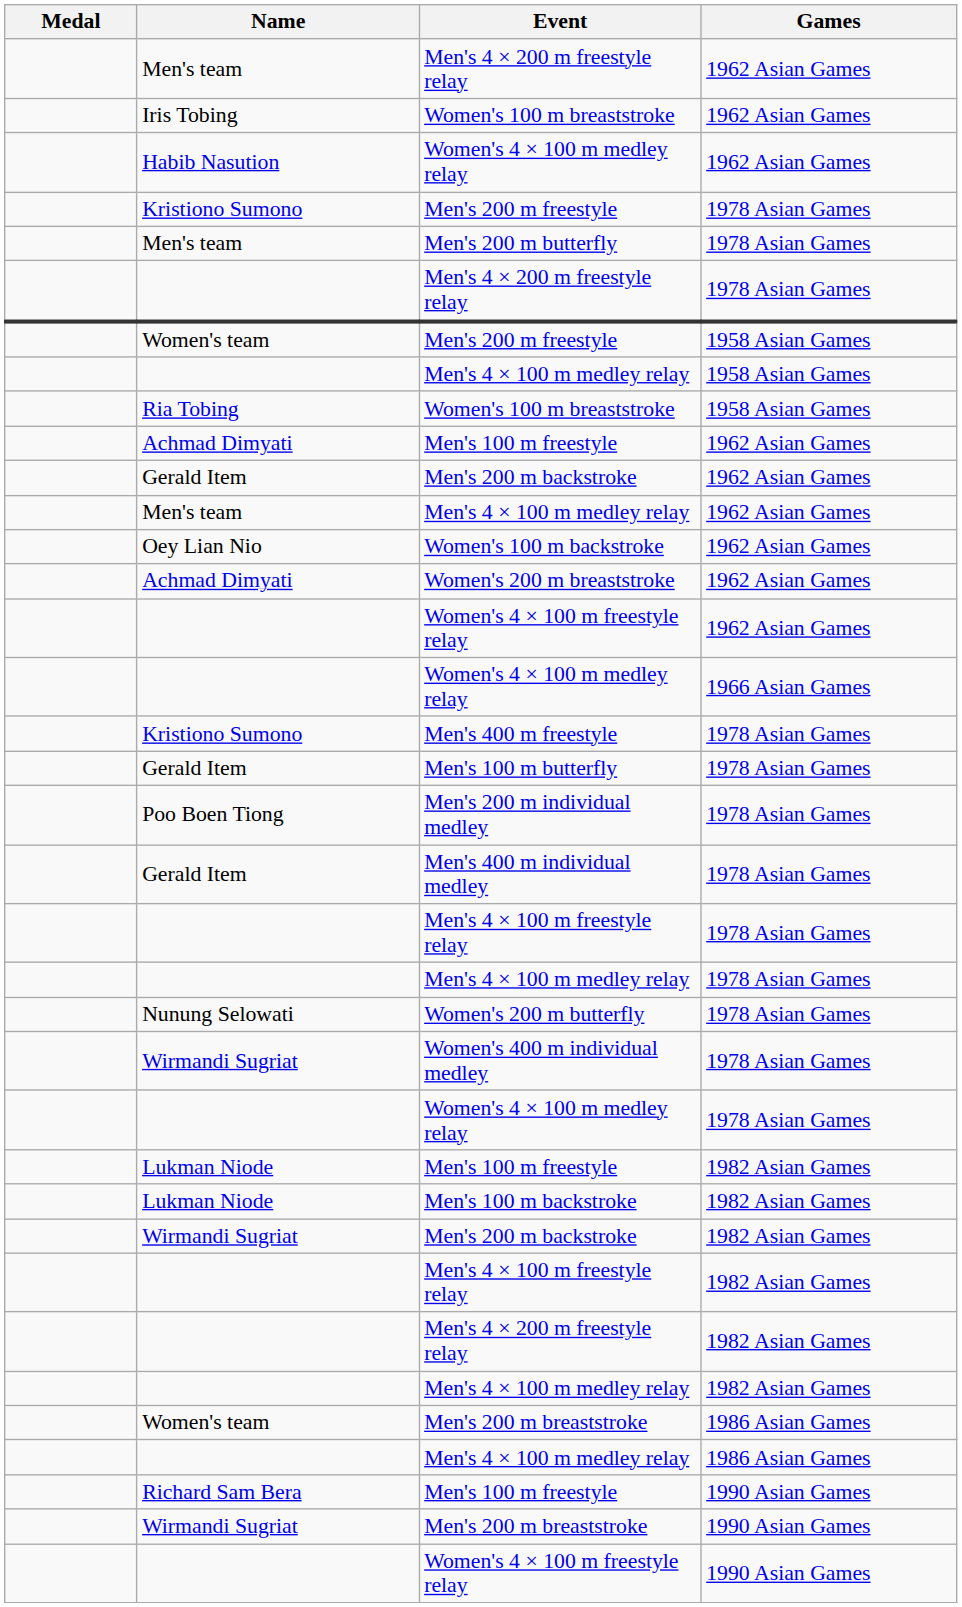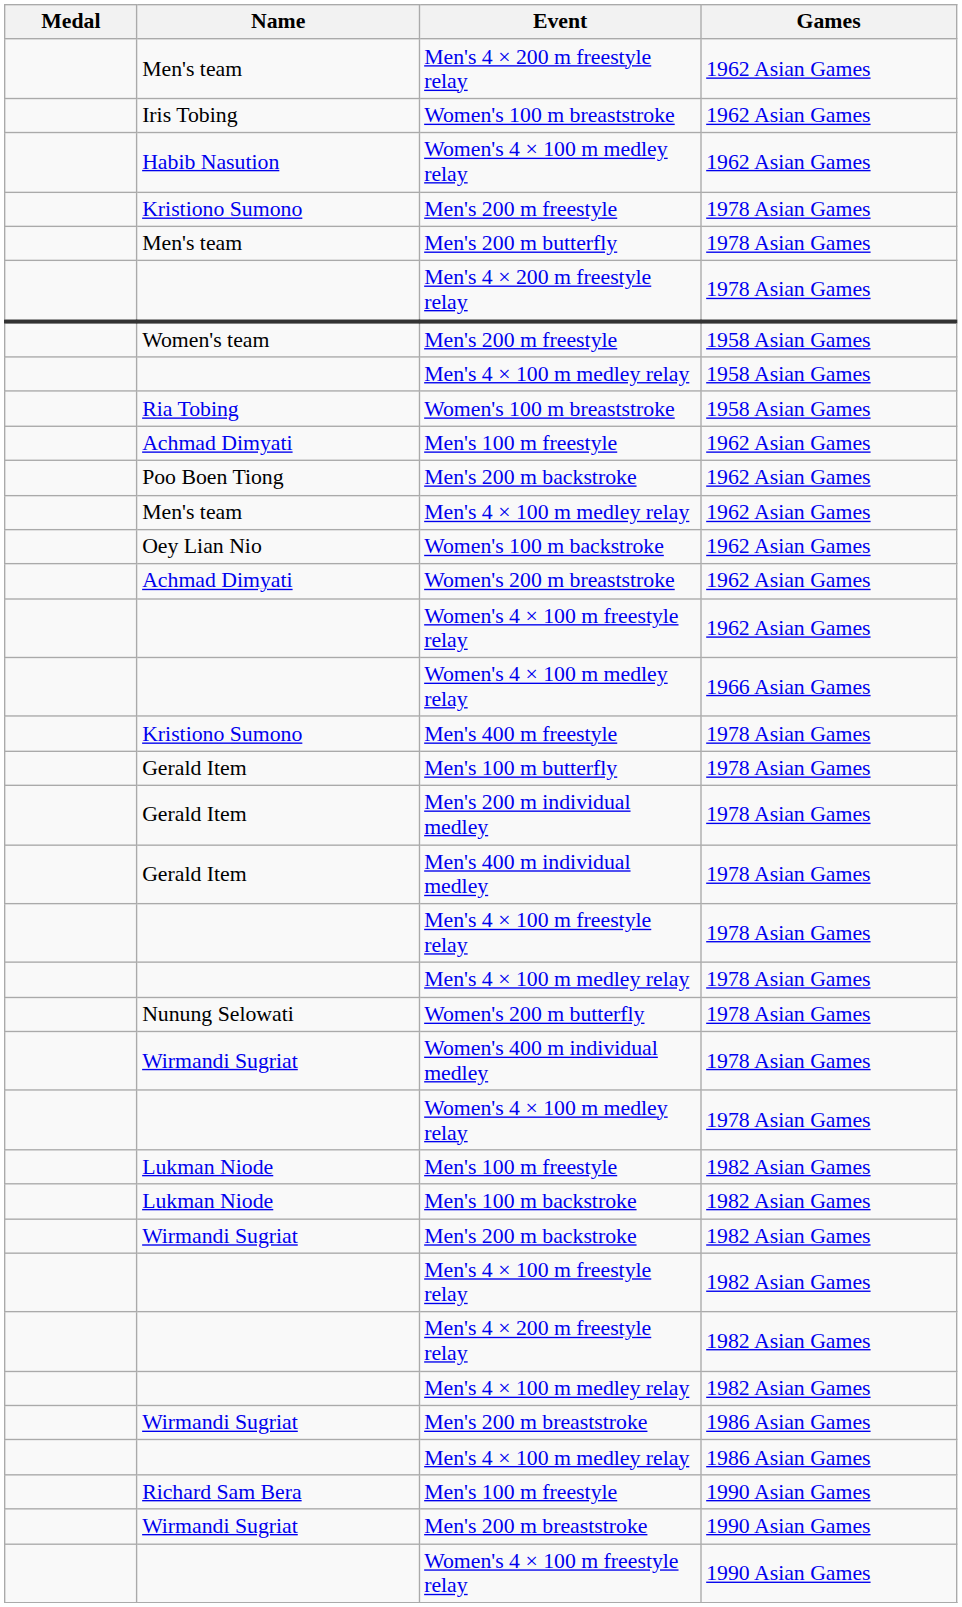 <table class="wikitable sortable" style="font-size:100%">
 <tr>
 <th width="90">Medal</th>
 <th width="200">Name</th>
 <th width="200">Event</th>
 <th width="180">Games</th>
 </tr>
 <tr>
 <td></td>
 <td>Men's team</td>
 <td><a href='#'>Men's 4 × 200 m freestyle relay</a></td>
 <td><a href='#'>1962 Asian Games</a></td>
 </tr>
 <tr>
 <td></td>
 <td>Iris Tobing</td>
 <td><a href='#'>Women's 100 m breaststroke</a></td>
 <td><a href='#'>1962 Asian Games</a></td>
 </tr>
 <tr>
 <td></td>
 <td><a href='#'>Habib Nasution</a></td>
 <td><a href='#'>Women's 4 × 100 m medley relay</a></td>
 <td><a href='#'>1962 Asian Games</a></td>
 </tr>
 <tr>
 <td></td>
 <td><a href='#'>Kristiono Sumono</a></td>
 <td><a href='#'>Men's 200 m freestyle</a></td>
 <td><a href='#'>1978 Asian Games</a></td>
 </tr>
 <tr>
 <td></td>
 <td>Men's team</td>
 <td><a href='#'>Men's 200 m butterfly</a></td>
 <td><a href='#'>1978 Asian Games</a></td>
 </tr>
 <tr>
 <td></td>
 <td><br></td>
 <td><a href='#'>Men's 4 × 200 m freestyle relay</a></td>
 <td><a href='#'>1978 Asian Games</a></td>
 </tr>
 <tr style="border-top: 3px solid #333333;">
 <td></td>
 <td>Women's team<br></td>
 <td><a href='#'>Men's 200 m freestyle</a></td>
 <td><a href='#'>1958 Asian Games</a></td>
 </tr>
 <tr>
 <td></td>
 <td><br></td>
 <td><a href='#'>Men's 4 × 100 m medley relay</a></td>
 <td><a href='#'>1958 Asian Games</a></td>
 </tr>
 <tr>
 <td></td>
 <td><a href='#'>Ria Tobing</a></td>
 <td><a href='#'>Women's 100 m breaststroke</a></td>
 <td><a href='#'>1958 Asian Games</a></td>
 </tr>
 <tr>
 <td></td>
 <td><a href='#'>Achmad Dimyati</a></td>
 <td><a href='#'>Men's 100 m freestyle</a></td>
 <td><a href='#'>1962 Asian Games</a></td>
 </tr>
 <tr>
 <td></td>
-<td>Gerald Item</td>
+<td>Poo Boen Tiong</td>
 <td><a href='#'>Men's 200 m backstroke</a></td>
 <td><a href='#'>1962 Asian Games</a></td>
 </tr>
 <tr>
 <td></td>
 <td>Men's team<br></td>
 <td><a href='#'>Men's 4 × 100 m medley relay</a></td>
 <td><a href='#'>1962 Asian Games</a></td>
 </tr>
 <tr>
 <td></td>
 <td>Oey Lian Nio</td>
 <td><a href='#'>Women's 100 m backstroke</a></td>
 <td><a href='#'>1962 Asian Games</a></td>
 </tr>
 <tr>
 <td></td>
 <td><a href='#'>Achmad Dimyati</a></td>
 <td><a href='#'>Women's 200 m breaststroke</a></td>
 <td><a href='#'>1962 Asian Games</a></td>
 </tr>
 <tr>
 <td></td>
 <td><br></td>
 <td><a href='#'>Women's 4 × 100 m freestyle relay</a></td>
 <td><a href='#'>1962 Asian Games</a></td>
 </tr>
 <tr>
 <td></td>
 <td><br></td>
 <td><a href='#'>Women's 4 × 100 m medley relay</a></td>
 <td><a href='#'>1966 Asian Games</a></td>
 </tr>
 <tr>
 <td></td>
 <td><a href='#'>Kristiono Sumono</a></td>
 <td><a href='#'>Men's 400 m freestyle</a></td>
 <td><a href='#'>1978 Asian Games</a></td>
 </tr>
 <tr>
 <td></td>
 <td>Gerald Item</td>
 <td><a href='#'>Men's 100 m butterfly</a></td>
 <td><a href='#'>1978 Asian Games</a></td>
 </tr>
 <tr>
 <td></td>
-<td>Poo Boen Tiong</td>
+<td>Gerald Item</td>
 <td><a href='#'>Men's 200 m individual medley</a></td>
 <td><a href='#'>1978 Asian Games</a></td>
 </tr>
 <tr>
 <td></td>
 <td>Gerald Item</td>
 <td><a href='#'>Men's 400 m individual medley</a></td>
 <td><a href='#'>1978 Asian Games</a></td>
 </tr>
 <tr>
 <td></td>
 <td><br></td>
 <td><a href='#'>Men's 4 × 100 m freestyle relay</a></td>
 <td><a href='#'>1978 Asian Games</a></td>
 </tr>
 <tr>
 <td></td>
 <td><br></td>
 <td><a href='#'>Men's 4 × 100 m medley relay</a></td>
 <td><a href='#'>1978 Asian Games</a></td>
 </tr>
 <tr>
 <td></td>
 <td>Nunung Selowati</td>
 <td><a href='#'>Women's 200 m butterfly</a></td>
 <td><a href='#'>1978 Asian Games</a></td>
 </tr>
 <tr>
 <td></td>
 <td><a href='#'>Wirmandi Sugriat</a></td>
 <td><a href='#'>Women's 400 m individual medley</a></td>
 <td><a href='#'>1978 Asian Games</a></td>
 </tr>
 <tr>
 <td></td>
 <td><br></td>
 <td><a href='#'>Women's 4 × 100 m medley relay</a></td>
 <td><a href='#'>1978 Asian Games</a></td>
 </tr>
 <tr>
 <td></td>
 <td><a href='#'>Lukman Niode</a></td>
 <td><a href='#'>Men's 100 m freestyle</a></td>
 <td><a href='#'>1982 Asian Games</a></td>
 </tr>
 <tr>
 <td></td>
 <td><a href='#'>Lukman Niode</a></td>
 <td><a href='#'>Men's 100 m backstroke</a></td>
 <td><a href='#'>1982 Asian Games</a></td>
 </tr>
 <tr>
 <td></td>
 <td><a href='#'>Wirmandi Sugriat</a></td>
 <td><a href='#'>Men's 200 m backstroke</a></td>
 <td><a href='#'>1982 Asian Games</a></td>
 </tr>
 <tr>
 <td></td>
 <td><br></td>
 <td><a href='#'>Men's 4 × 100 m freestyle relay</a></td>
 <td><a href='#'>1982 Asian Games</a></td>
 </tr>
 <tr>
 <td></td>
 <td><br></td>
 <td><a href='#'>Men's 4 × 200 m freestyle relay</a></td>
 <td><a href='#'>1982 Asian Games</a></td>
 </tr>
 <tr>
 <td></td>
 <td><br></td>
 <td><a href='#'>Men's 4 × 100 m medley relay</a></td>
 <td><a href='#'>1982 Asian Games</a></td>
 </tr>
 <tr>
 <td></td>
-<td>Women's team<br></td>
+<td><a href='#'>Wirmandi Sugriat</a></td>
 <td><a href='#'>Men's 200 m breaststroke</a></td>
 <td><a href='#'>1986 Asian Games</a></td>
 </tr>
 <tr>
 <td></td>
 <td><br></td>
 <td><a href='#'>Men's 4 × 100 m medley relay</a></td>
 <td><a href='#'>1986 Asian Games</a></td>
 </tr>
 <tr>
 <td></td>
 <td><a href='#'>Richard Sam Bera</a></td>
 <td><a href='#'>Men's 100 m freestyle</a></td>
 <td><a href='#'>1990 Asian Games</a></td>
 </tr>
 <tr>
 <td></td>
 <td><a href='#'>Wirmandi Sugriat</a></td>
 <td><a href='#'>Men's 200 m breaststroke</a></td>
 <td><a href='#'>1990 Asian Games</a></td>
 </tr>
 <tr>
 <td></td>
 <td><br></td>
 <td><a href='#'>Women's 4 × 100 m freestyle relay</a></td>
 <td><a href='#'>1990 Asian Games</a></td>
 </tr>
 <tr>
 </tr>
 </table>
